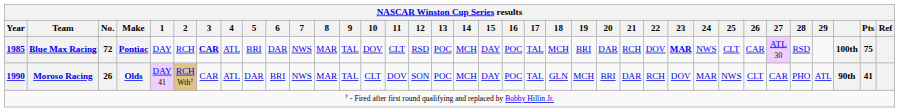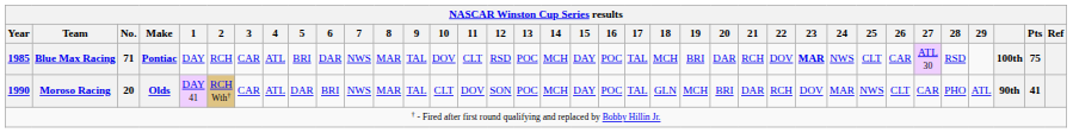 <table class="wikitable" style="text-align:center; font-size:75%">
 <tr>
 <th colspan=45><a href='#'>NASCAR Winston Cup Series</a> results</th>
 </tr>
 <tr>
 <th>Year</th>
 <th>Team</th>
 <th>No.</th>
 <th>Make</th>
 <th>1</th>
 <th>2</th>
 <th>3</th>
 <th>4</th>
 <th>5</th>
 <th>6</th>
 <th>7</th>
 <th>8</th>
 <th>9</th>
 <th>10</th>
 <th>11</th>
 <th>12</th>
 <th>13</th>
 <th>14</th>
 <th>15</th>
 <th>16</th>
 <th>17</th>
 <th>18</th>
 <th>19</th>
 <th>20</th>
 <th>21</th>
 <th>22</th>
 <th>23</th>
 <th>24</th>
 <th>25</th>
 <th>26</th>
 <th>27</th>
 <th>28</th>
 <th>29</th>
 <th></th>
 <th>Pts</th>
 <th>Ref</th>
 </tr>
 <tr>
 <th><a href='#'>1985</a></th>
 <th><a href='#'>Blue Max Racing</a></th>
-<th>72</th>
+<th>71</th>
 <th><a href='#'>Pontiac</a></th>
 <td><a href='#'>DAY</a></td>
 <td><a href='#'>RCH</a></td>
-<td><strong><a href='#'>CAR</a></strong></td>
+<td><a href='#'>CAR</a></td>
 <td><a href='#'>ATL</a></td>
 <td><a href='#'>BRI</a></td>
 <td><a href='#'>DAR</a></td>
 <td><a href='#'>NWS</a></td>
 <td><a href='#'>MAR</a></td>
 <td><a href='#'>TAL</a></td>
 <td><a href='#'>DOV</a></td>
 <td><a href='#'>CLT</a></td>
 <td><a href='#'>RSD</a></td>
 <td><a href='#'>POC</a></td>
 <td><a href='#'>MCH</a></td>
 <td><a href='#'>DAY</a></td>
 <td><a href='#'>POC</a></td>
 <td><a href='#'>TAL</a></td>
 <td><a href='#'>MCH</a></td>
 <td><a href='#'>BRI</a></td>
 <td><a href='#'>DAR</a></td>
 <td><a href='#'>RCH</a></td>
 <td><a href='#'>DOV</a></td>
 <td><strong><a href='#'>MAR</a></strong></td>
 <td><a href='#'>NWS</a></td>
 <td><a href='#'>CLT</a></td>
 <td><a href='#'>CAR</a></td>
 <td style="background:#EFCFFF;"><a href='#'>ATL</a><br><small>30</small></td>
 <td><a href='#'>RSD</a></td>
 <td></td>
 <th>100th</th>
 <th>75</th>
 <th></th>
 </tr>
 <tr>
 <th><a href='#'>1990</a></th>
 <th><a href='#'>Moroso Racing</a></th>
-<th>26</th>
+<th>20</th>
 <th><a href='#'>Olds</a></th>
 <td style="background:#EFCFFF;"><a href='#'>DAY</a><br><small>41</small></td>
 <td style="background:#DFC484;"><a href='#'>RCH</a><br><small>Wth<sup>†</sup></small></td>
 <td><a href='#'>CAR</a></td>
 <td><a href='#'>ATL</a></td>
 <td><a href='#'>DAR</a></td>
 <td><a href='#'>BRI</a></td>
 <td><a href='#'>NWS</a></td>
 <td><a href='#'>MAR</a></td>
 <td><a href='#'>TAL</a></td>
 <td><a href='#'>CLT</a></td>
 <td><a href='#'>DOV</a></td>
 <td><a href='#'>SON</a></td>
 <td><a href='#'>POC</a></td>
 <td><a href='#'>MCH</a></td>
 <td><a href='#'>DAY</a></td>
 <td><a href='#'>POC</a></td>
 <td><a href='#'>TAL</a></td>
 <td><a href='#'>GLN</a></td>
 <td><a href='#'>MCH</a></td>
 <td><a href='#'>BRI</a></td>
 <td><a href='#'>DAR</a></td>
 <td><a href='#'>RCH</a></td>
 <td><a href='#'>DOV</a></td>
 <td><a href='#'>MAR</a></td>
 <td><a href='#'>NWS</a></td>
 <td><a href='#'>CLT</a></td>
 <td><a href='#'>CAR</a></td>
 <td><a href='#'>PHO</a></td>
 <td><a href='#'>ATL</a></td>
 <th>90th</th>
 <th>41</th>
 <th></th>
 </tr>
 <tr>
 <td colspan=42><small><sup>†</sup> - Fired after first round qualifying and replaced by <a href='#'>Bobby Hillin Jr.</a></small></td>
 </tr>
 </table>
